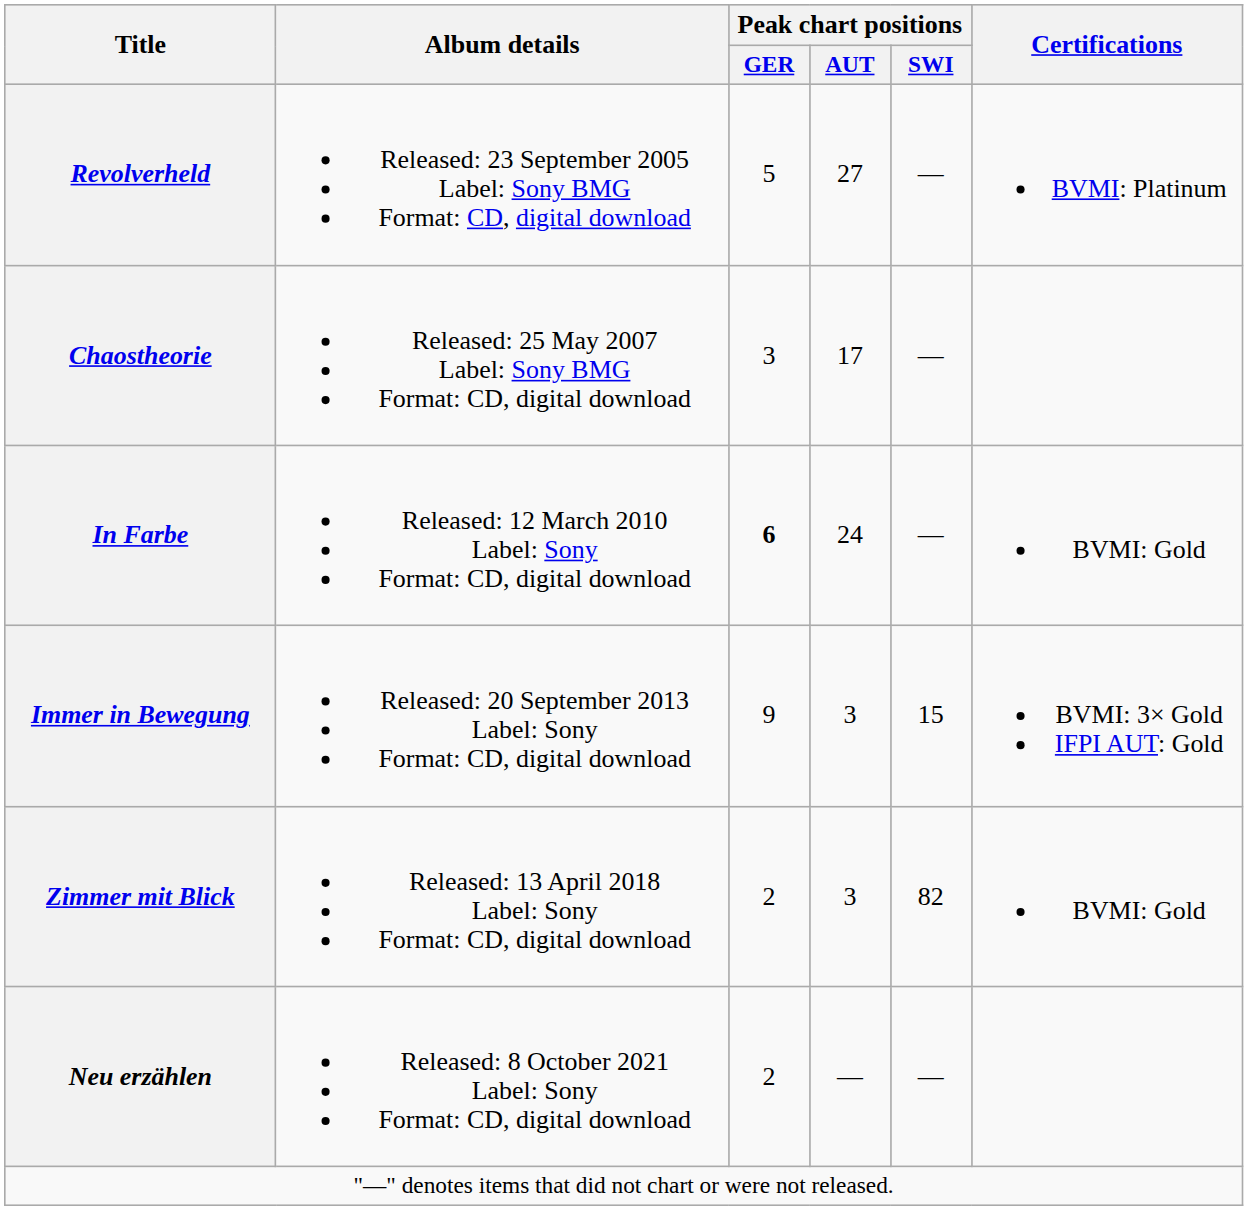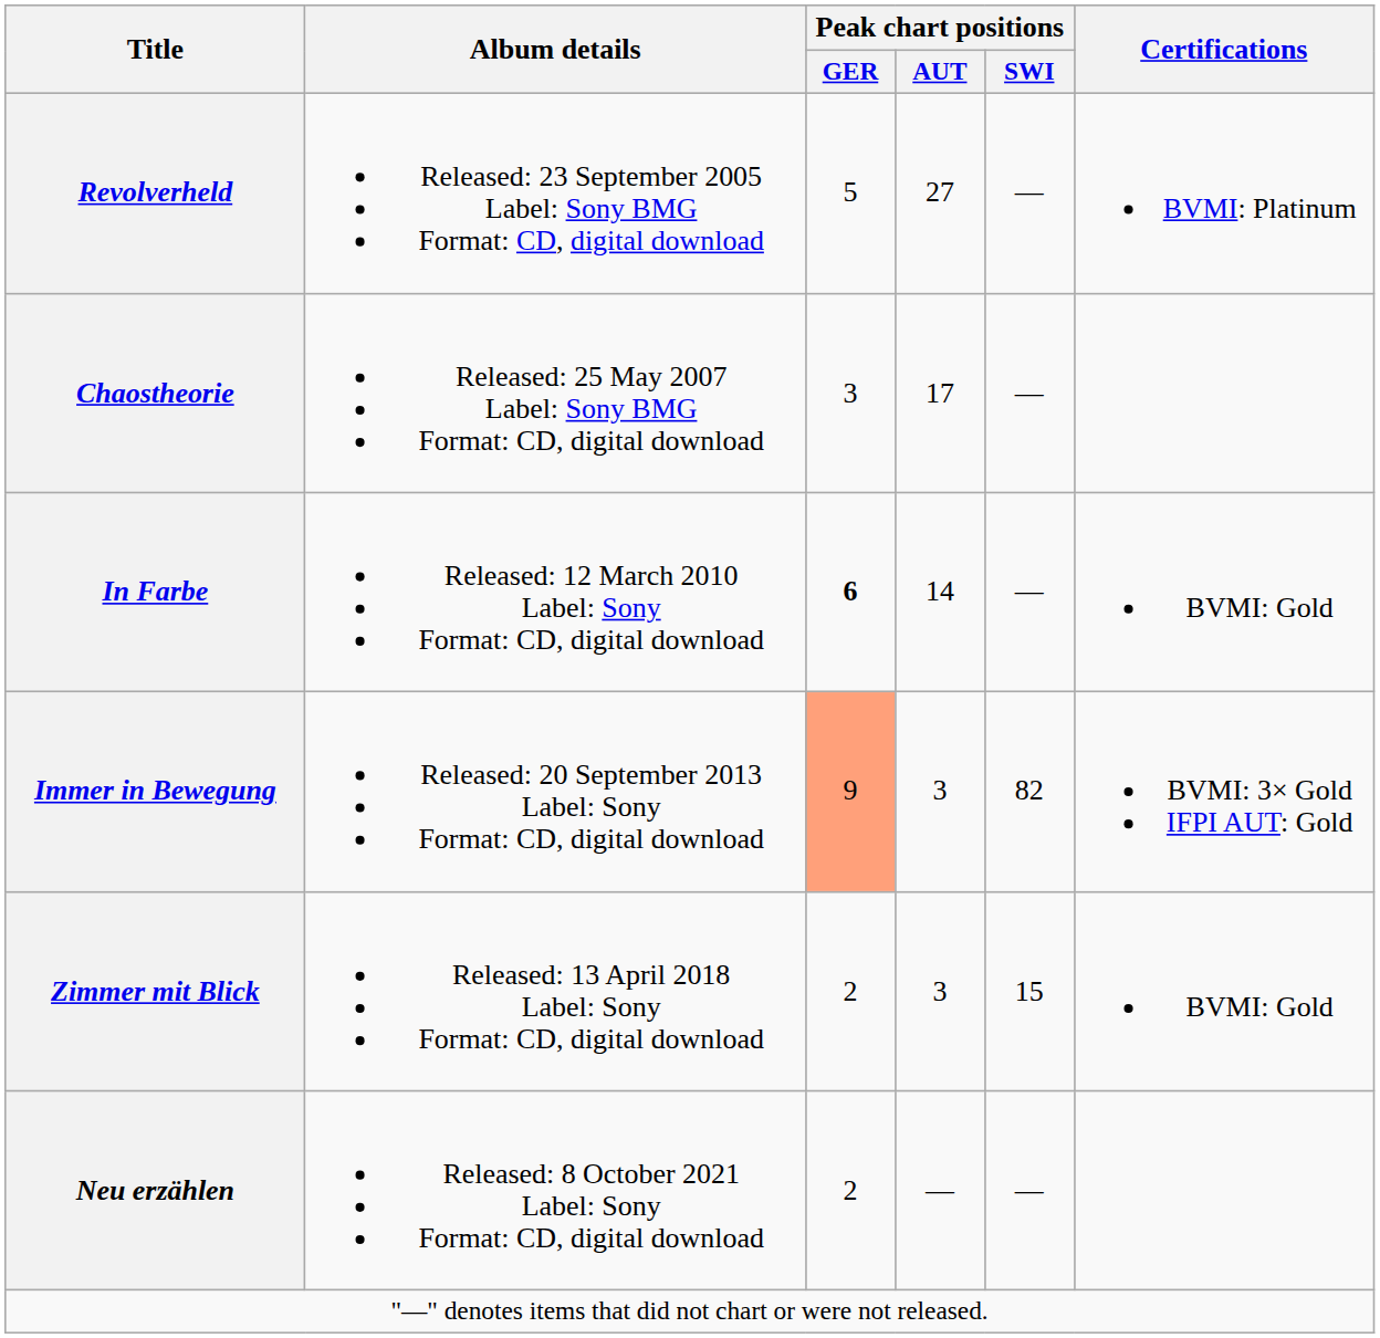 <table class="wikitable plainrowheaders" style="text-align:center;" border="1">
 <tr>
 <th scope="col" rowspan="2" style="width:10em;">Title</th>
 <th scope="col" rowspan="2" style="width:17em;">Album details</th>
 <th scope="col" colspan="3">Peak chart positions</th>
 <th scope="col" rowspan="2" style="width:10em;"><a href='#'>Certifications</a></th>
 </tr>
 <tr>
 <th scope="col" style="width:3em;font-size:90%;"><a href='#'>GER</a><br></th>
 <th scope="col" style="width:3em;font-size:90%;"><a href='#'>AUT</a></th>
 <th scope="col" style="width:3em;font-size:90%;"><a href='#'>SWI</a></th>
 </tr>
 <tr>
 <th scope="row"><em><a href='#'>Revolverheld</a></em></th>
 <td><br><ul><li>Released: 23 September 2005</li><li>Label: <a href='#'>Sony BMG</a></li><li>Format: <a href='#'>CD</a>, <a href='#'>digital download</a></li></ul></td>
 <td>5</td>
 <td>27</td>
 <td>—</td>
 <td><br><ul><li><a href='#'>BVMI</a>: Platinum</li></ul></td>
 </tr>
 <tr>
 <th scope="row"><em><a href='#'>Chaostheorie</a></em></th>
 <td><br><ul><li>Released: 25 May 2007</li><li>Label: <a href='#'>Sony BMG</a></li><li>Format: CD, digital download</li></ul></td>
 <td>3</td>
 <td>17</td>
 <td>—</td>
 <td></td>
 </tr>
 <tr>
 <th scope="row"><em><a href='#'>In Farbe</a></em></th>
 <td><br><ul><li>Released: 12 March 2010</li><li>Label: <a href='#'>Sony</a></li><li>Format: CD, digital download</li></ul></td>
 <td><strong>6</strong></td>
-<td>24</td>
+<td>14</td>
 <td>—</td>
 <td><br><ul><li>BVMI: Gold</li></ul></td>
 </tr>
 <tr>
 <th scope="row"><em><a href='#'>Immer in Bewegung</a></em></th>
 <td><br><ul><li>Released: 20 September 2013</li><li>Label: Sony</li><li>Format: CD, digital download</li></ul></td>
-<td>9</td>
+<td style="background: lightsalmon;">9</td>
 <td>3</td>
-<td>15</td>
+<td>82</td>
 <td><br><ul><li>BVMI: 3× Gold</li><li><a href='#'>IFPI AUT</a>: Gold</li></ul></td>
 </tr>
 <tr>
 <th scope="row"><em><a href='#'>Zimmer mit Blick</a></em></th>
 <td><br><ul><li>Released: 13 April 2018</li><li>Label: Sony</li><li>Format: CD, digital download</li></ul></td>
 <td>2</td>
 <td>3</td>
-<td>82</td>
+<td>15</td>
 <td><br><ul><li>BVMI: Gold</li></ul></td>
 </tr>
 <tr>
 <th scope="row"><em>Neu erzählen</em></th>
 <td><br><ul><li>Released: 8 October 2021</li><li>Label: Sony</li><li>Format: CD, digital download</li></ul></td>
 <td>2</td>
 <td>—</td>
 <td>—</td>
 <td></td>
 </tr>
 <tr>
 <td colspan="20" style="font-size:90%">"—" denotes items that did not chart or were not released.</td>
 </tr>
 </table>
